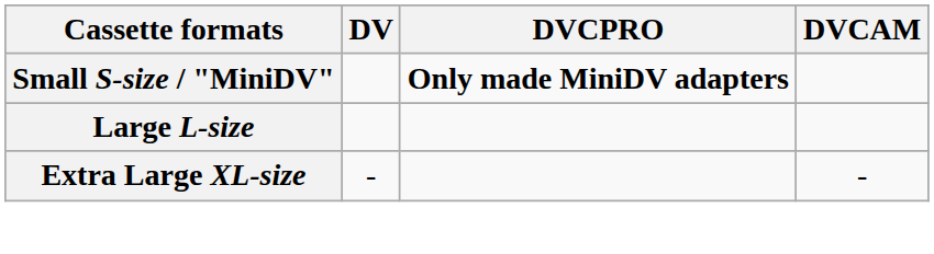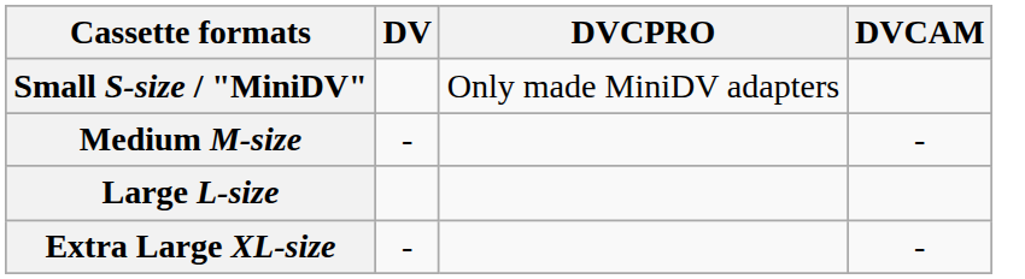 <table class="wikitable">
 <tr>
 <th>Cassette formats</th>
 <th>DV</th>
 <th>DVCPRO</th>
 <th>DVCAM</th>
 </tr>
 <tr>
 <th>Small <em>S-size</em> / "MiniDV"</th>
 <td></td>
-<td><strong>Only made MiniDV adapters</strong></td>
+<td>Only made MiniDV adapters</td>
 <td></td>
+</tr>
+<tr>
+<th>Medium <em>M-size</em></th>
+<td align="center">-</td>
+<td></td>
+<td align="center">-</td>
 </tr>
 <tr>
 <th>Large <em>L-size</em></th>
 <td></td>
 <td></td>
 <td></td>
 </tr>
 <tr>
 <th>Extra Large <em>XL-size</em></th>
 <td align="center">-</td>
 <td></td>
 <td align="center">-</td>
 </tr>
 </table>
